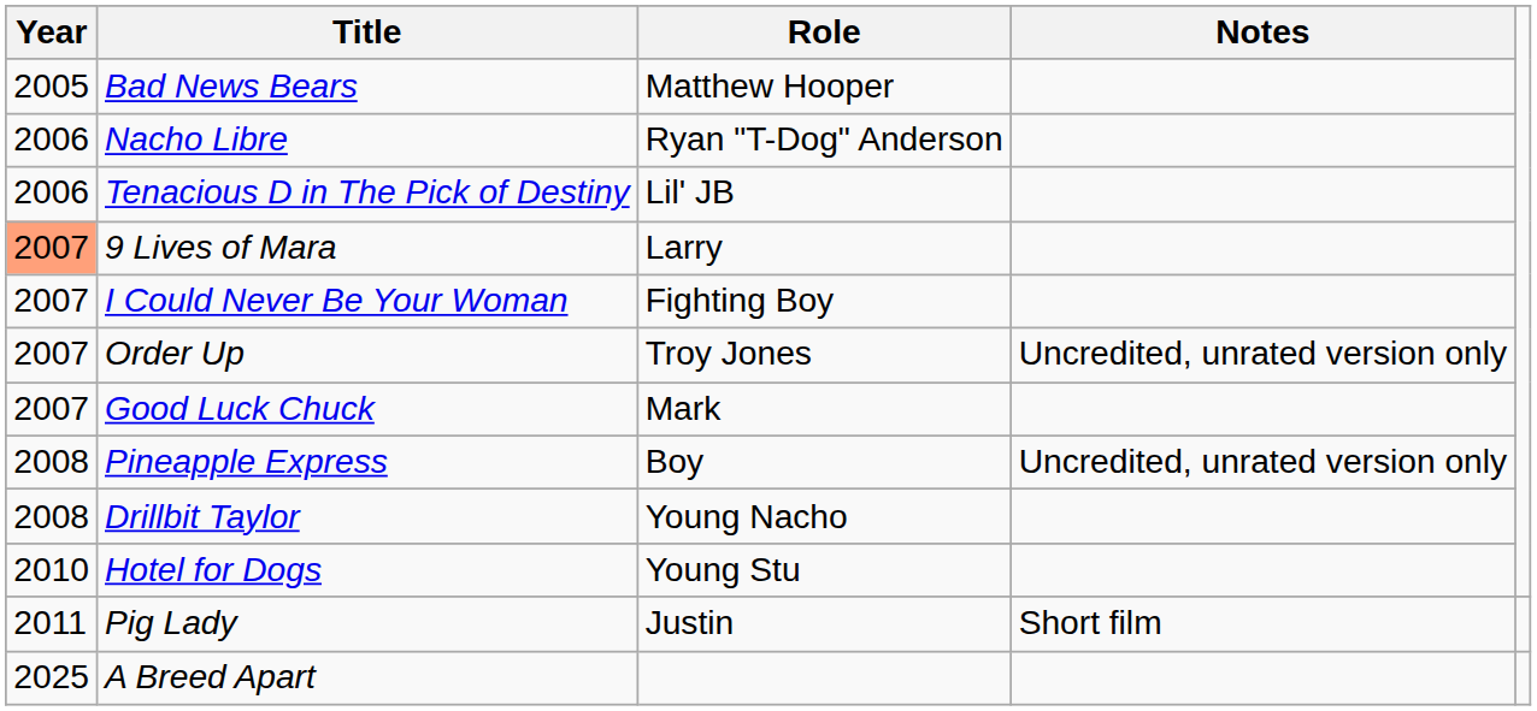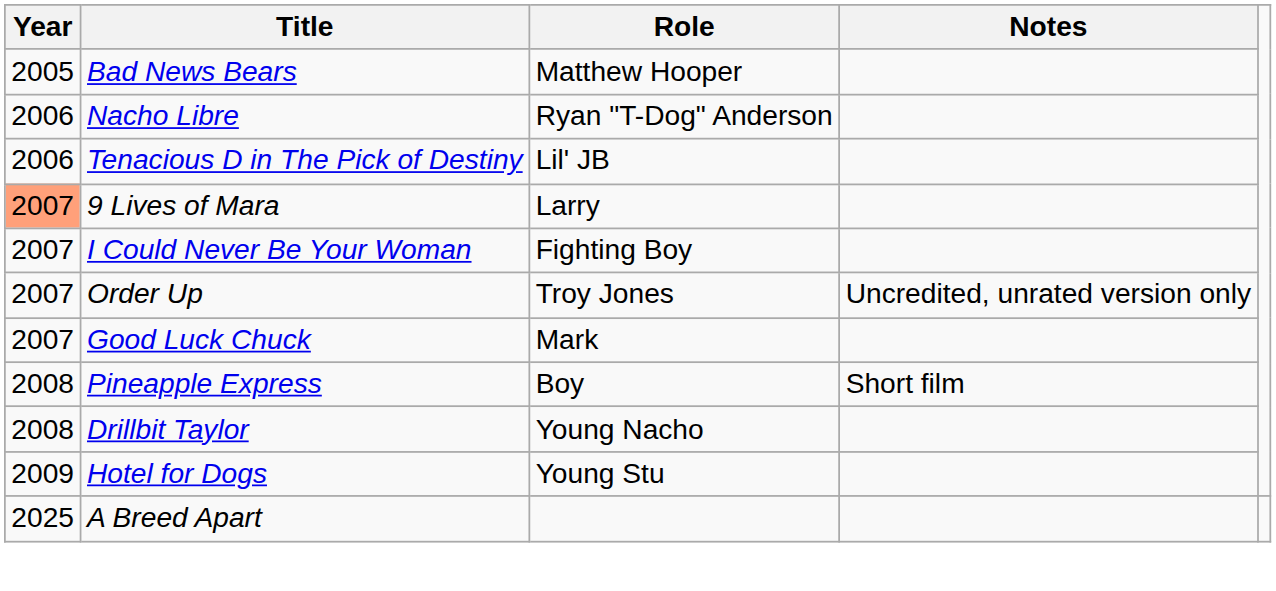 <table class="wikitable sortable">
 <tr>
 <th>Year</th>
 <th>Title</th>
 <th>Role</th>
 <th class="unsortable">Notes</th>
 </tr>
 <tr>
 <td>2005</td>
 <td><em><a href='#'>Bad News Bears</a></em></td>
 <td>Matthew Hooper</td>
 <td></td>
 </tr>
 <tr>
 <td>2006</td>
 <td><em><a href='#'>Nacho Libre</a></em></td>
 <td>Ryan "T-Dog" Anderson</td>
 <td></td>
 </tr>
 <tr>
 <td>2006</td>
 <td><em><a href='#'>Tenacious D in The Pick of Destiny</a></em></td>
 <td>Lil' JB</td>
 <td></td>
 </tr>
 <tr>
 <td style="background: lightsalmon;">2007</td>
 <td><em>9 Lives of Mara</em></td>
 <td>Larry</td>
 <td></td>
 </tr>
 <tr>
 <td>2007</td>
 <td><em><a href='#'>I Could Never Be Your Woman</a></em></td>
 <td>Fighting Boy</td>
 <td></td>
 </tr>
 <tr>
 <td>2007</td>
 <td><em>Order Up</em></td>
 <td>Troy Jones</td>
 <td>Uncredited, unrated version only</td>
 </tr>
 <tr>
 <td>2007</td>
 <td><em><a href='#'>Good Luck Chuck</a></em></td>
 <td>Mark</td>
 <td></td>
 </tr>
 <tr>
 <td>2008</td>
 <td><em><a href='#'>Pineapple Express</a></em></td>
 <td>Boy</td>
-<td>Uncredited, unrated version only</td>
+<td>Short film</td>
 </tr>
 <tr>
 <td>2008</td>
 <td><em><a href='#'>Drillbit Taylor</a></em></td>
 <td>Young Nacho</td>
 <td></td>
 </tr>
 <tr>
-<td>2010</td>
+<td>2009</td>
 <td><em><a href='#'>Hotel for Dogs</a></em></td>
 <td>Young Stu</td>
-<td></td>
-</tr>
-<tr>
-<td>2011</td>
-<td><em>Pig Lady</em></td>
-<td>Justin</td>
-<td>Short film</td>
 <td></td>
 </tr>
 <tr>
 <td>2025</td>
 <td><em>A Breed Apart</em></td>
 <td></td>
 <td></td>
 <td></td>
 </tr>
 </table>
